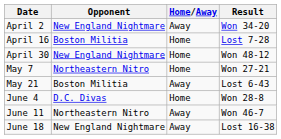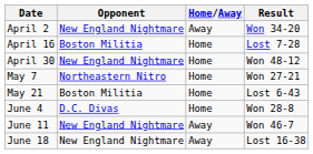 <table class="wikitable">
 <tr>
 <th>Date</th>
 <th>Opponent</th>
 <th><a href='#'>Home</a>/<a href='#'>Away</a></th>
 <th>Result</th>
 </tr>
 <tr>
 <td>April 2</td>
 <td><a href='#'>New England Nightmare</a></td>
 <td>Away</td>
 <td><a href='#'>Won</a> 34-20</td>
 </tr>
 <tr>
 <td>April 16</td>
 <td><a href='#'>Boston Militia</a></td>
 <td>Home</td>
 <td><a href='#'>Lost</a> 7-28</td>
 </tr>
 <tr>
 <td>April 30</td>
 <td><a href='#'>New England Nightmare</a></td>
 <td>Home</td>
 <td>Won 48-12</td>
 </tr>
 <tr>
 <td>May 7</td>
 <td><a href='#'>Northeastern Nitro</a></td>
 <td>Home</td>
 <td>Won 27-21</td>
 </tr>
 <tr>
 <td>May 21</td>
 <td>Boston Militia</td>
-<td>Away</td>
+<td>Home</td>
 <td>Lost 6-43</td>
 </tr>
 <tr>
 <td>June 4</td>
 <td><a href='#'>D.C. Divas</a></td>
 <td>Home</td>
 <td>Won 28-8</td>
 </tr>
 <tr>
 <td>June 11</td>
-<td>Northeastern Nitro</td>
+<td><a href='#'>New England Nightmare</a></td>
 <td>Away</td>
 <td>Won 46-7</td>
 </tr>
 <tr>
 <td>June 18</td>
 <td>New England Nightmare</td>
 <td>Away</td>
 <td>Lost 16-38</td>
 </tr>
 </table>
